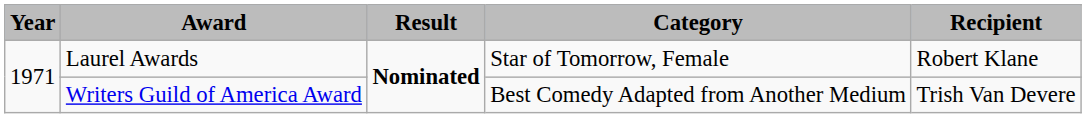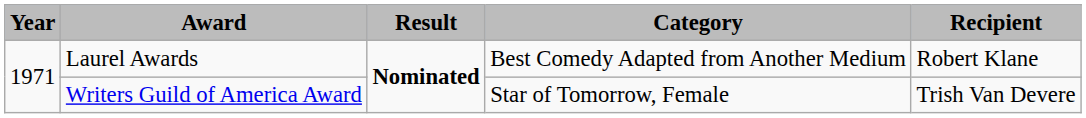 <table class="wikitable">
 <tr style="background:#b0c4de; text-align:center;">
 <th style="background:#bcbcbc;">Year</th>
 <th style="background:#bcbcbc;">Award</th>
 <th style="background:#bcbcbc;">Result</th>
 <th style="background:#bcbcbc;">Category</th>
 <th style="background:#bcbcbc;">Recipient</th>
 </tr>
 <tr>
 <td rowspan=2>1971</td>
 <td>Laurel Awards</td>
 <td rowspan=2><strong>Nominated</strong></td>
-<td>Star of Tomorrow, Female</td>
+<td>Best Comedy Adapted from Another Medium</td>
 <td>Robert Klane</td>
 </tr>
 <tr>
 <td><a href='#'>Writers Guild of America Award</a></td>
-<td>Best Comedy Adapted from Another Medium</td>
+<td>Star of Tomorrow, Female</td>
 <td>Trish Van Devere</td>
 </tr>
 </table>
